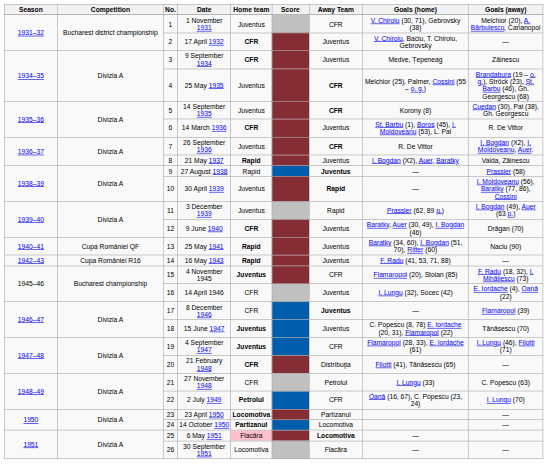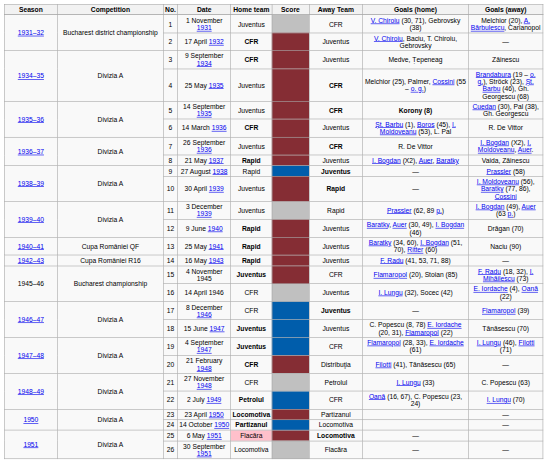 <table class="wikitable" style="width:100%; margin:0 left; font-size: 11px">
 <tr>
 <th width="10%">Season</th>
 <th width="20%">Competition</th>
 <th width="2%">No.</th>
 <th width="10%" class="unsortable">Date</th>
 <th width="7%">Home team</th>
 <th width="7%">Score</th>
 <th width="10%">Away Team</th>
 <th width="20%">Goals (home)</th>
 <th width="20%">Goals (away)</th>
 </tr>
 <tr style="text-align:center;">
 </tr>
 <tr style="text-align:center;">
 <td rowspan=2><a href='#'>1931–32</a></td>
 <td rowspan=2>Bucharest district championship</td>
 <td>1</td>
 <td>1 November <a href='#'>1931</a></td>
 <td>Juventus</td>
 <td style="background:#C0C0C0"></td>
 <td>CFR</td>
 <td><a href='#'>V. Chiroiu</a> (30, 71), Gebrovsky (38)</td>
 <td>Melchior (20), <a href='#'>A. Bărbulescu</a>, Carianopol</td>
 </tr>
 <tr style="text-align:center;">
 <td>2</td>
 <td>17 April <a href='#'>1932</a></td>
 <td><strong>CFR</strong></td>
 <td style="background:#852D34"></td>
 <td>Juventus</td>
 <td><a href='#'>V. Chiroiu</a>, Baciu, T. Chiroiu, Gebrovsky</td>
 <td>—</td>
 </tr>
 <tr style="text-align:center;">
 <td rowspan=2><a href='#'>1934–35</a></td>
 <td rowspan=2>Divizia A</td>
 <td>3</td>
 <td>9 September <a href='#'>1934</a></td>
 <td><strong>CFR</strong></td>
 <td style="background:#852D34"></td>
 <td>Juventus</td>
 <td>Medve, Țepeneag</td>
 <td>Zăinescu</td>
 </tr>
 <tr style="text-align:center;">
 <td>4</td>
 <td>25 May <a href='#'>1935</a></td>
 <td>Juventus</td>
 <td style="background:#852D34"></td>
 <td><strong>CFR</strong></td>
 <td>Melchior (25), Palmer, <a href='#'>Cossini</a> (55 – <a href='#'>o. g.</a>)</td>
 <td><a href='#'>Brandabura</a> (19 – <a href='#'>o. g.</a>), Ströck (23), <a href='#'>Șt. Barbu</a> (46), Gh. Georgescu (68)</td>
 </tr>
 <tr style="text-align:center;">
 <td rowspan=2><a href='#'>1935–36</a></td>
 <td rowspan=2>Divizia A</td>
 <td>5</td>
 <td>14 September <a href='#'>1935</a></td>
 <td>Juventus</td>
 <td style="background:#852D34"></td>
 <td><strong>CFR</strong></td>
-<td>Korony (8)</td>
+<td><strong>Korony (8)</strong></td>
 <td><a href='#'>Cuedan</a> (30), Pal (38), Gh. Georgescu</td>
 </tr>
 <tr style="text-align:center;">
 <td>6</td>
 <td>14 March <a href='#'>1936</a></td>
 <td><strong>CFR</strong></td>
 <td style="background:#852D34"></td>
 <td>Juventus</td>
 <td><a href='#'>Șt. Barbu</a> (1), <a href='#'>Boros</a> (45), <a href='#'>I. Moldoveanu</a> (53), L. Pal</td>
 <td>R. De Vittor</td>
 </tr>
 <tr style="text-align:center;">
 <td rowspan=2><a href='#'>1936–37</a></td>
 <td rowspan=2>Divizia A</td>
 <td>7</td>
 <td>26 September <a href='#'>1936</a></td>
 <td>Juventus</td>
 <td style="background:#852D34"></td>
 <td><strong>CFR</strong></td>
 <td>R. De Vittor</td>
 <td><a href='#'>I. Bogdan</a> (X2), <a href='#'>I. Moldoveanu</a>, <a href='#'>Auer</a>.</td>
 </tr>
 <tr style="text-align:center;">
 <td>8</td>
 <td>21 May <a href='#'>1937</a></td>
 <td><strong>Rapid</strong></td>
 <td style="background:#852D34"></td>
 <td>Juventus</td>
 <td><a href='#'>I. Bogdan</a> (X2), <a href='#'>Auer</a>, <a href='#'>Baratky</a></td>
 <td>Vaida, Zăinescu</td>
 </tr>
 <tr style="text-align:center;">
 <td rowspan=2><a href='#'>1938–39</a></td>
 <td rowspan=2>Divizia A</td>
 <td>9</td>
 <td>27 August <a href='#'>1938</a></td>
 <td>Rapid</td>
 <td style="background:#005DAB"></td>
 <td><strong>Juventus</strong></td>
 <td>—</td>
 <td><a href='#'>Prassler</a> (58)</td>
 </tr>
 <tr style="text-align:center;">
 <td>10</td>
 <td>30 April <a href='#'>1939</a></td>
 <td>Juventus</td>
 <td style="background:#852D34"></td>
 <td><strong>Rapid</strong></td>
 <td>—</td>
 <td><a href='#'>I. Moldoveanu</a> (56), <a href='#'>Baratky</a> (77, 86), <a href='#'>Cossini</a></td>
 </tr>
 <tr style="text-align:center;">
 <td rowspan=2><a href='#'>1939–40</a></td>
 <td rowspan=2>Divizia A</td>
 <td>11</td>
 <td>3 December <a href='#'>1939</a></td>
 <td>Juventus</td>
 <td style="background:#C0C0C0"></td>
 <td>Rapid</td>
 <td><a href='#'>Prassler</a> (62, 89 <a href='#'>p.</a>)</td>
 <td><a href='#'>I. Bogdan</a> (49), <a href='#'>Auer</a> (63 <a href='#'>p.</a>)</td>
 </tr>
 <tr style="text-align:center;">
 <td>12</td>
 <td>9 June <a href='#'>1940</a></td>
-<td><strong>CFR</strong></td>
+<td><strong>Rapid</strong></td>
 <td style="background:#852D34"></td>
 <td>Juventus</td>
 <td><a href='#'>Baratky</a>, <a href='#'>Auer</a> (30, 49), <a href='#'>I. Bogdan</a> (46)</td>
 <td>Drăgan (70)</td>
 </tr>
 <tr style="text-align:center;">
 <td><a href='#'>1940–41</a></td>
 <td>Cupa României QF</td>
 <td>13</td>
 <td>25 May <a href='#'>1941</a></td>
 <td><strong>Rapid</strong></td>
 <td style="background:#852D34"></td>
 <td>Juventus</td>
 <td><a href='#'>Baratky</a> (34, 60), <a href='#'>I. Bogdan</a> (51, 70), <a href='#'>Ritter</a> (60)</td>
 <td>Naciu (90)</td>
 </tr>
 <tr style="text-align:center;">
 <td><a href='#'>1942–43</a></td>
 <td>Cupa României R16</td>
 <td>14</td>
 <td>16 May <a href='#'>1943</a></td>
 <td><strong>Rapid</strong></td>
 <td style="background:#852D34"></td>
 <td>Juventus</td>
 <td><a href='#'>F. Radu</a> (41, 53, 71, 88)</td>
 <td>—</td>
 </tr>
 <tr style="text-align:center;">
 <td rowspan=2>1945–46</td>
 <td rowspan=2>Bucharest championship</td>
 <td>15</td>
 <td>4 November 1945</td>
 <td><strong>Juventus</strong></td>
 <td style="background:#852D34"></td>
 <td>CFR</td>
 <td><a href='#'>Flamaropol</a> (20), Stoian (85)</td>
 <td><a href='#'>F. Radu</a> (18, 32), <a href='#'>I. Mihăilescu</a> (73)</td>
 </tr>
 <tr style="text-align:center;">
 <td>16</td>
 <td>14 April 1946</td>
 <td>CFR</td>
 <td style="background:#C0C0C0"></td>
 <td>Juventus</td>
 <td><a href='#'>I. Lungu</a> (32), Socec (42)</td>
 <td><a href='#'>E. Iordache</a> (4), <a href='#'>Oană</a> (22)</td>
 </tr>
 <tr style="text-align:center;">
 <td rowspan=2><a href='#'>1946–47</a></td>
 <td rowspan=2>Divizia A</td>
 <td>17</td>
 <td>8 December <a href='#'>1946</a></td>
 <td>CFR</td>
 <td style="background:#005DAB"></td>
 <td><strong>Juventus</strong></td>
 <td>—</td>
 <td><a href='#'>Flamaropol</a> (39)</td>
 </tr>
 <tr style="text-align:center;">
 <td>18</td>
 <td>15 June <a href='#'>1947</a></td>
 <td><strong>Juventus</strong></td>
 <td style="background:#005DAB"></td>
 <td>Juventus</td>
 <td>C. Popescu (8, 78) <a href='#'>E. Iordache</a> (20, 31), <a href='#'>Flamaropol</a> (22)</td>
 <td>Tănăsescu (70)</td>
 </tr>
 <tr style="text-align:center;">
 <td rowspan=2><a href='#'>1947–48</a></td>
 <td rowspan=2>Divizia A</td>
 <td>19</td>
 <td>4 September <a href='#'>1947</a></td>
 <td><strong>Juventus</strong></td>
 <td style="background:#005DAB"></td>
 <td>CFR</td>
 <td><a href='#'>Flamaropol</a> (28, 33), <a href='#'>E. Iordache</a> (61)</td>
 <td><a href='#'>I. Lungu</a> (46), <a href='#'>Filotti</a> (71)</td>
 </tr>
 <tr style="text-align:center;">
 <td>20</td>
 <td>21 February <a href='#'>1948</a></td>
 <td><strong>CFR</strong></td>
 <td style="background:#852D34"></td>
 <td>Distribuţia</td>
 <td><a href='#'>Filotti</a> (41), Tănăsescu (65)</td>
 <td>—</td>
 </tr>
 <tr style="text-align:center;">
 <td rowspan=2><a href='#'>1948–49</a></td>
 <td rowspan=2>Divizia A</td>
 <td>21</td>
 <td>27 November <a href='#'>1948</a></td>
 <td>CFR</td>
 <td style="background:#C0C0C0"></td>
 <td>Petrolul</td>
 <td><a href='#'>I. Lungu</a> (33)</td>
 <td>C. Popescu (63)</td>
 </tr>
 <tr style="text-align:center;">
 <td>22</td>
 <td>2 July <a href='#'>1949</a></td>
 <td><strong>Petrolul</strong></td>
 <td style="background:#005DAB"></td>
 <td>CFR</td>
 <td><a href='#'>Oană</a> (16, 67), C. Popescu (23, 24)</td>
 <td><a href='#'>I. Lungu</a> (70)</td>
 </tr>
 <tr style="text-align:center;">
 <td rowspan=2><a href='#'>1950</a></td>
 <td rowspan=2>Divizia A</td>
 <td>23</td>
 <td>23 April <a href='#'>1950</a></td>
 <td><strong>Locomotiva</strong></td>
 <td style="background:#852D34"></td>
 <td>Partizanul</td>
 <td></td>
 <td>—</td>
 </tr>
 <tr style="text-align:center;">
 <td>24</td>
 <td>14 October <a href='#'>1950</a></td>
 <td><strong>Partizanul</strong></td>
 <td style="background:#005DAB"></td>
 <td>Locomotiva</td>
 <td></td>
 <td>—</td>
 </tr>
 <tr style="text-align:center;">
 <td rowspan=2><a href='#'>1951</a></td>
 <td rowspan=2>Divizia A</td>
 <td>25</td>
 <td>6 May <a href='#'>1951</a></td>
 <td style="background: pink;">Flacăra</td>
 <td style="background:#852D34"></td>
 <td><strong>Locomotiva</strong></td>
 <td>—</td>
 <td></td>
 </tr>
 <tr style="text-align:center;">
 <td>26</td>
 <td>30 September <a href='#'>1951</a></td>
 <td>Locomotiva</td>
 <td style="background:#C0C0C0"></td>
 <td>Flacăra</td>
 <td>—</td>
 <td>—</td>
 </tr>
 </table>
